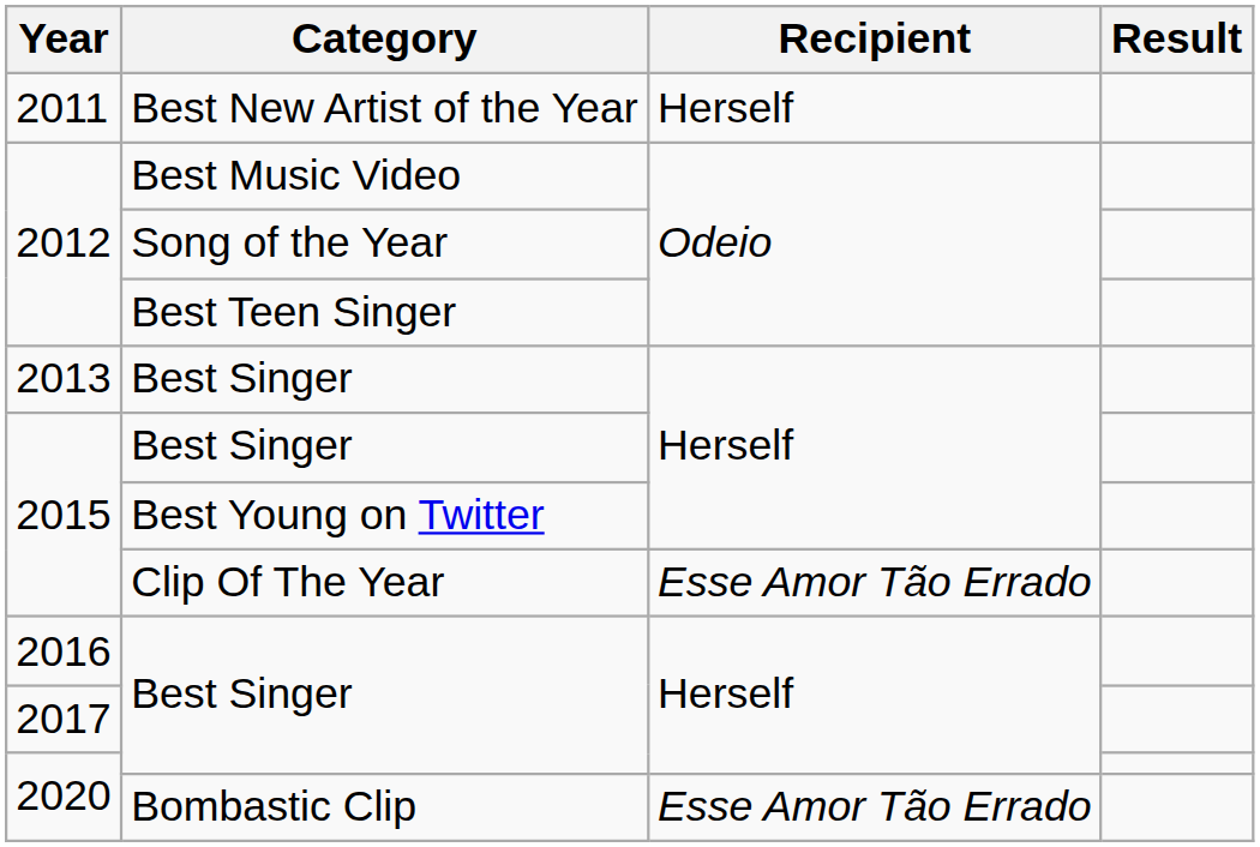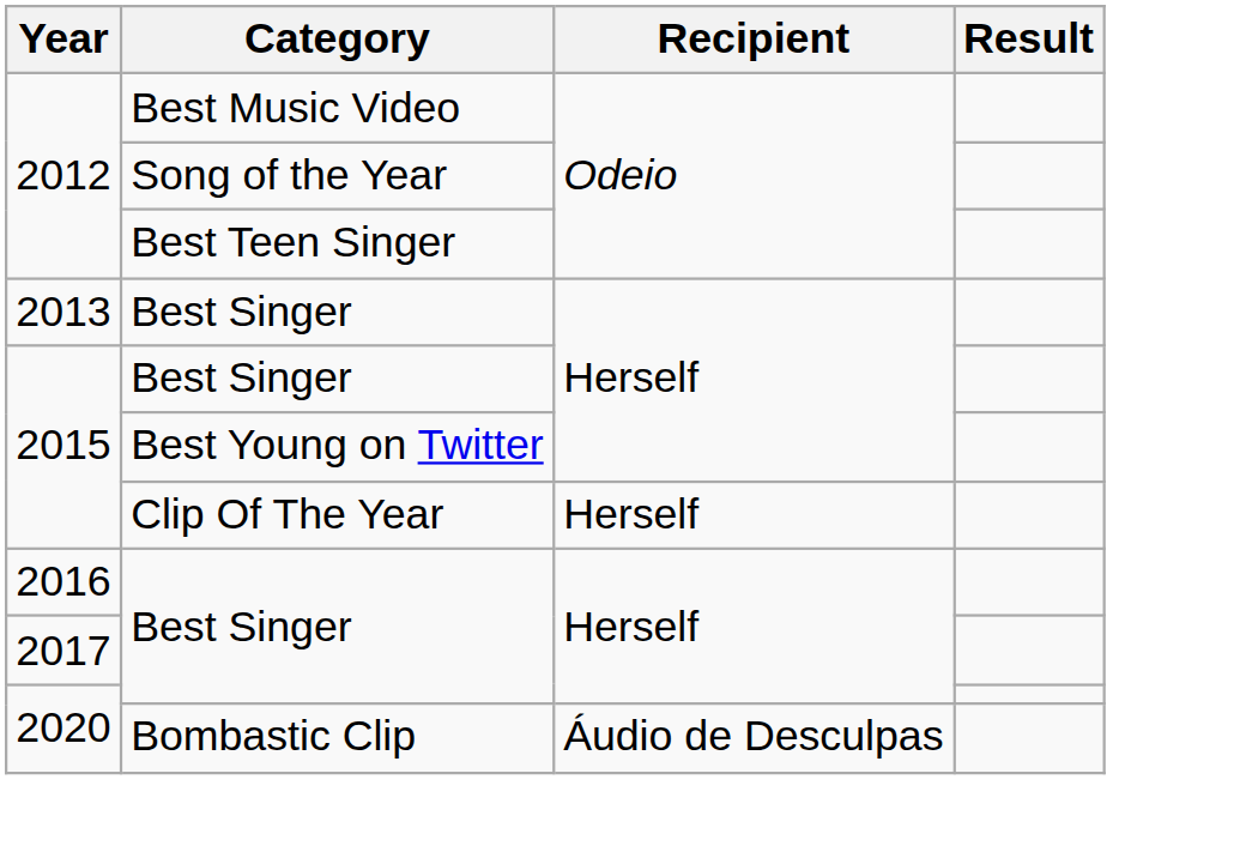 <table class="wikitable">
 <tr>
 <th>Year</th>
 <th>Category</th>
 <th>Recipient</th>
 <th>Result</th>
-</tr>
-<tr>
-<td>2011</td>
-<td>Best New Artist of the Year</td>
-<td>Herself</td>
-<td></td>
 </tr>
 <tr>
 <td rowspan=3>2012</td>
 <td>Best Music Video</td>
 <td rowspan=3><em>Odeio</em></td>
 <td></td>
 </tr>
 <tr>
 <td>Song of the Year</td>
 <td></td>
 </tr>
 <tr>
 <td>Best Teen Singer</td>
 <td></td>
 </tr>
 <tr>
 <td>2013</td>
 <td>Best Singer</td>
 <td rowspan=3>Herself</td>
 <td></td>
 </tr>
 <tr>
 <td rowspan=3>2015</td>
 <td>Best Singer</td>
 <td></td>
 </tr>
 <tr>
 <td>Best Young on <a href='#'>Twitter</a></td>
 <td></td>
 </tr>
 <tr>
 <td>Clip Of The Year</td>
-<td><em>Esse Amor Tão Errado</em></td>
+<td>Herself</td>
 <td></td>
 </tr>
 <tr>
 <td>2016</td>
 <td rowspan=3>Best Singer</td>
 <td rowspan=3>Herself</td>
 <td></td>
 </tr>
 <tr>
 <td>2017</td>
 <td></td>
 </tr>
 <tr>
 <td rowspan="2">2020</td>
 <td></td>
 </tr>
 <tr>
 <td>Bombastic Clip</td>
-<td><em>Esse Amor Tão Errado</em></td>
+<td>Áudio de Desculpas</td>
 <td></td>
 </tr>
 </table>
